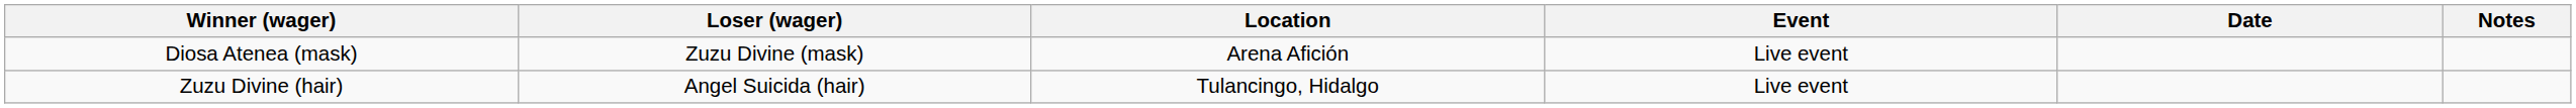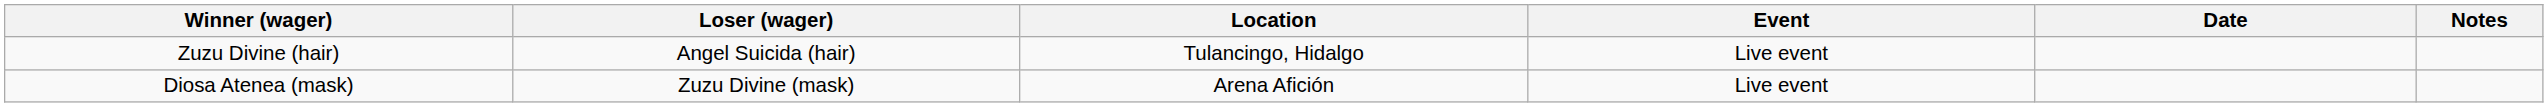 <table class="wikitable sortable" width=100%  style="text-align: center">
 <tr>
 <th width=20% scope="col">Winner (wager)</th>
 <th width=20% scope="col">Loser (wager)</th>
 <th width=20% scope="col">Location</th>
 <th width=20% scope="col">Event</th>
 <th width=15% scope="col">Date</th>
 <th class="unsortable" width=5% scope="col">Notes</th>
 </tr>
 <tr>
+<td>Zuzu Divine (hair)</td>
+<td>Angel Suicida (hair)</td>
+<td>Tulancingo, Hidalgo</td>
+<td>Live event</td>
+<td></td>
+<td></td>
+</tr>
+<tr>
 <td>Diosa Atenea (mask)</td>
 <td>Zuzu Divine (mask)</td>
 <td>Arena Afición</td>
 <td>Live event</td>
 <td></td>
 <td></td>
 </tr>
-<tr>
-<td>Zuzu Divine (hair)</td>
-<td>Angel Suicida (hair)</td>
-<td>Tulancingo, Hidalgo</td>
-<td>Live event</td>
-<td></td>
-<td></td>
-</tr>
 </table>
